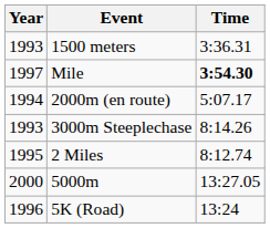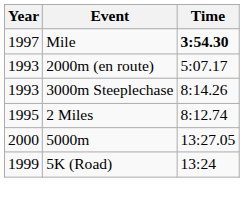 <table class="wikitable">
 <tr>
 <th>Year</th>
 <th>Event</th>
 <th>Time</th>
 </tr>
 <tr>
-<td>1993</td>
-<td>1500 meters</td>
-<td>3:36.31</td>
-</tr>
-<tr>
 <td>1997</td>
 <td>Mile</td>
 <td><strong>3:54.30</strong></td>
 </tr>
 <tr>
-<td>1994</td>
+<td>1993</td>
 <td>2000m (en route)</td>
 <td>5:07.17</td>
 </tr>
 <tr>
 <td>1993</td>
 <td>3000m Steeplechase</td>
 <td>8:14.26</td>
 </tr>
 <tr>
 <td>1995</td>
 <td>2 Miles</td>
 <td>8:12.74</td>
 </tr>
 <tr>
 <td>2000</td>
 <td>5000m</td>
 <td>13:27.05</td>
 </tr>
 <tr>
-<td>1996</td>
+<td>1999</td>
 <td>5K (Road)</td>
 <td>13:24</td>
 </tr>
 </table>
